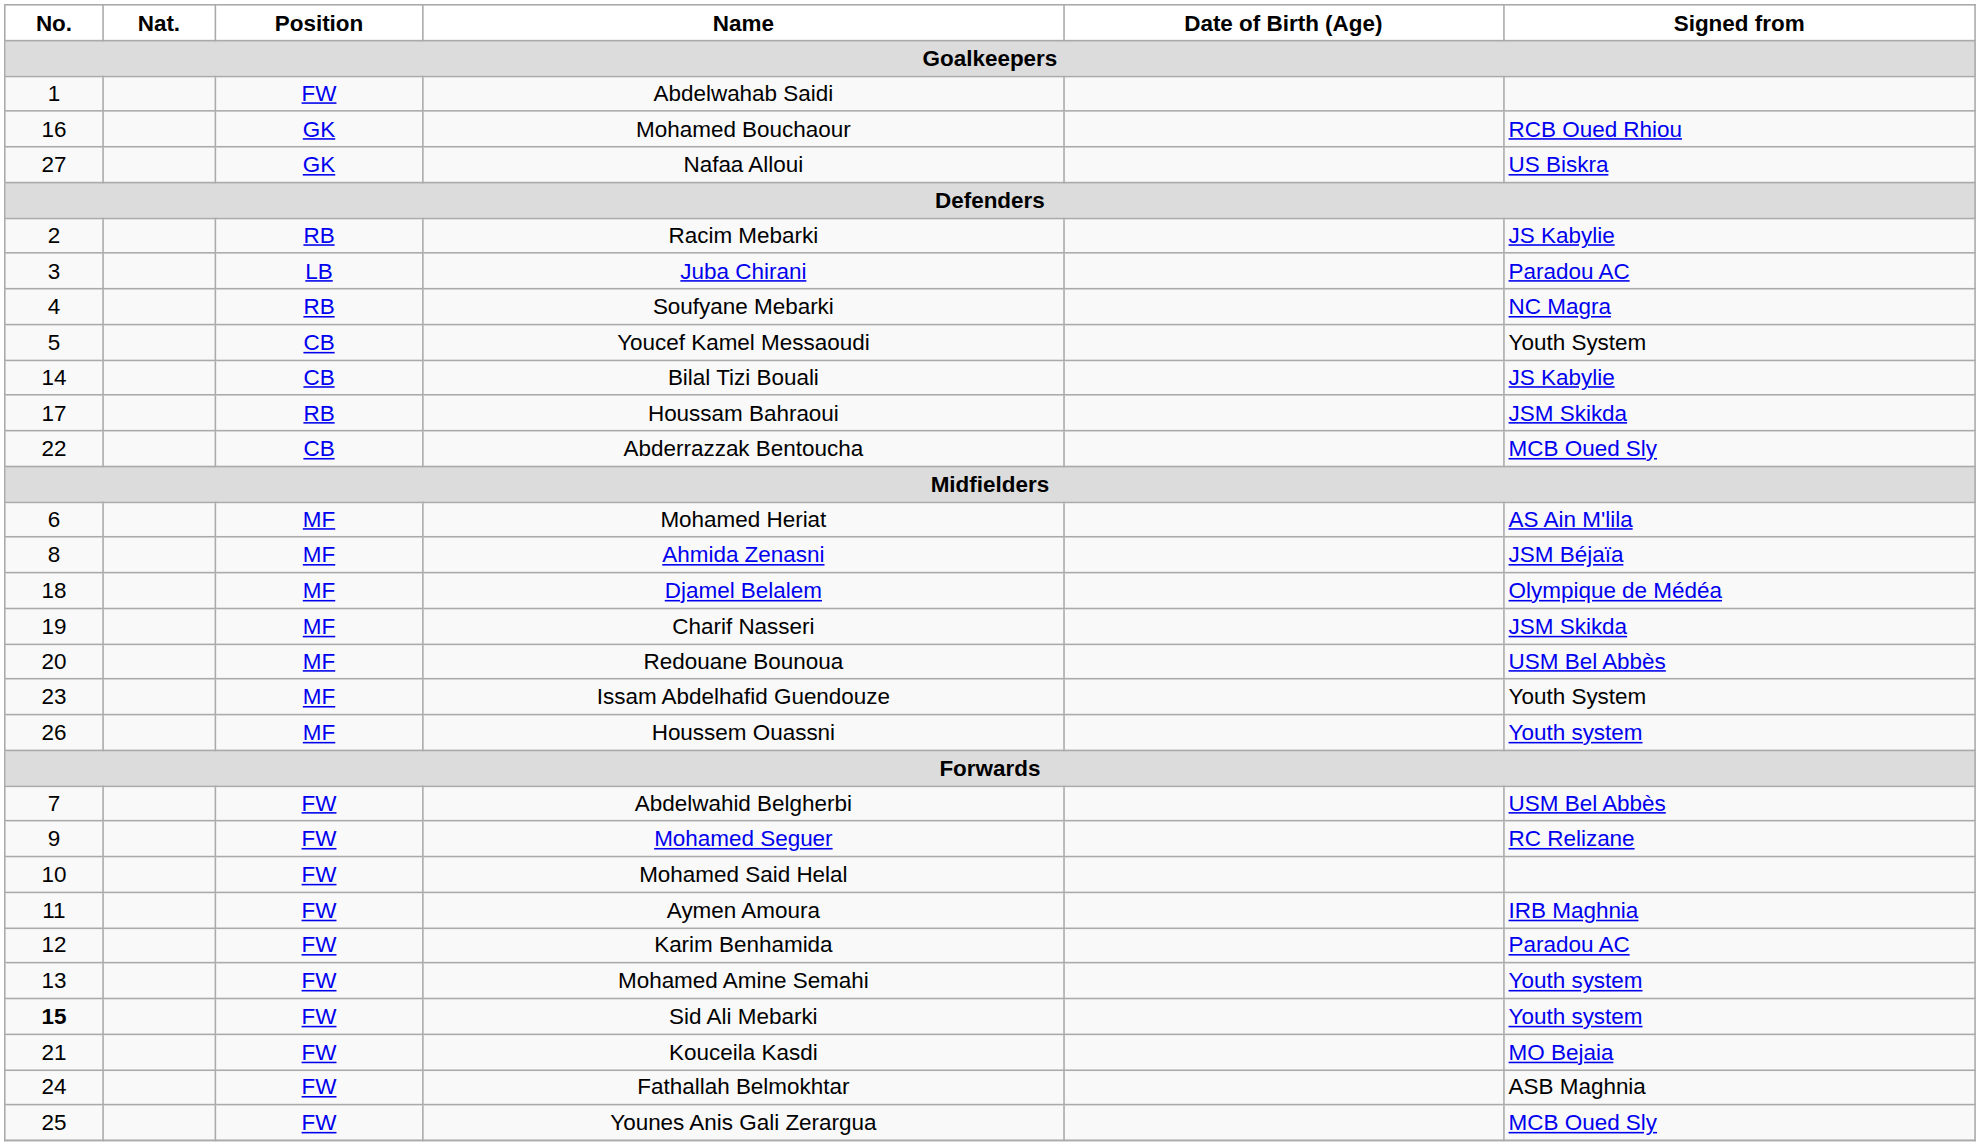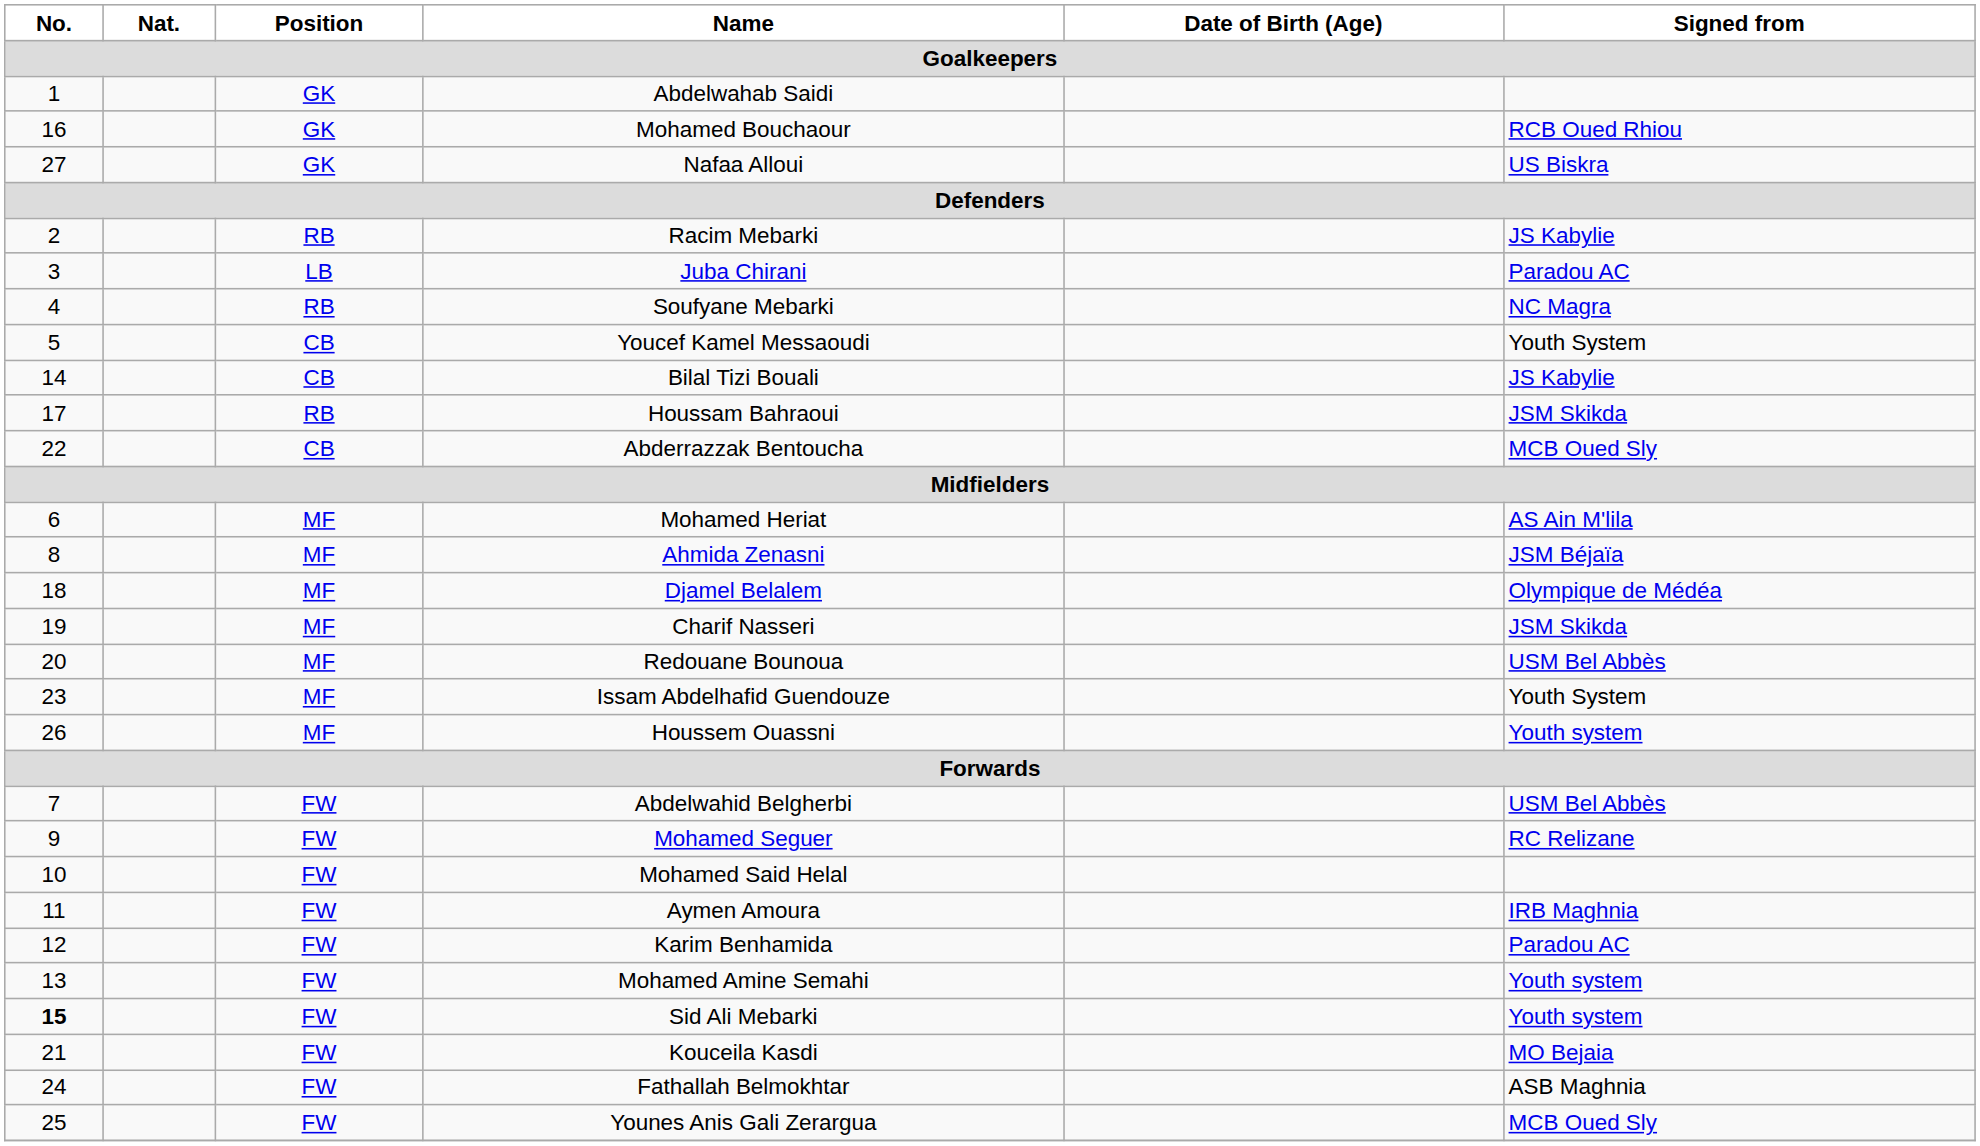 <table class="wikitable" style="text-align:center; font-size:90%; width:100%">
 <tr>
 <th style="background:white; color:black; text-align:center;">No.</th>
 <th style="background:white; color:black; text-align:center;">Nat.</th>
 <th style="background:white; color:black; text-align:center;">Position</th>
 <th style="background:white; color:black; text-align:center;">Name</th>
 <th style="background:white; color:black; text-align:center;">Date of Birth (Age)</th>
 <th style="background:white; color:black; text-align:center;">Signed from</th>
 </tr>
 <tr>
 <th colspan=10 style="background:#DCDCDC; text-align:center;">Goalkeepers</th>
 </tr>
 <tr>
 <td>1</td>
 <td></td>
-<td><a href='#'>FW</a></td>
+<td><a href='#'>GK</a></td>
 <td>Abdelwahab Saidi</td>
 <td></td>
 <td style="text-align:left"></td>
 </tr>
 <tr>
 <td>16</td>
 <td></td>
 <td><a href='#'>GK</a></td>
 <td>Mohamed Bouchaour</td>
 <td></td>
 <td style="text-align:left"> <a href='#'>RCB Oued Rhiou</a></td>
 </tr>
 <tr>
 <td>27</td>
 <td></td>
 <td><a href='#'>GK</a></td>
 <td>Nafaa Alloui</td>
 <td></td>
 <td style="text-align:left"> <a href='#'>US Biskra</a></td>
 </tr>
 <tr>
 <th colspan=10 style="background:#DCDCDC; text-align:center;">Defenders</th>
 </tr>
 <tr>
 <td>2</td>
 <td></td>
 <td><a href='#'>RB</a></td>
 <td>Racim Mebarki</td>
 <td></td>
 <td style="text-align:left"> <a href='#'>JS Kabylie</a></td>
 </tr>
 <tr>
 <td>3</td>
 <td></td>
 <td><a href='#'>LB</a></td>
 <td><a href='#'>Juba Chirani</a></td>
 <td></td>
 <td style="text-align:left"> <a href='#'>Paradou AC</a></td>
 </tr>
 <tr>
 <td>4</td>
 <td></td>
 <td><a href='#'>RB</a></td>
 <td>Soufyane Mebarki</td>
 <td></td>
 <td style="text-align:left"> <a href='#'>NC Magra</a></td>
 </tr>
 <tr>
 <td>5</td>
 <td></td>
 <td><a href='#'>CB</a></td>
 <td>Youcef Kamel Messaoudi</td>
 <td></td>
 <td style="text-align:left"> Youth System</td>
 </tr>
 <tr>
 <td>14</td>
 <td></td>
 <td><a href='#'>CB</a></td>
 <td>Bilal Tizi Bouali</td>
 <td></td>
 <td style="text-align:left"> <a href='#'>JS Kabylie</a></td>
 </tr>
 <tr>
 <td>17</td>
 <td></td>
 <td><a href='#'>RB</a></td>
 <td>Houssam Bahraoui</td>
 <td></td>
 <td style="text-align:left"> <a href='#'>JSM Skikda</a></td>
 </tr>
 <tr>
 <td>22</td>
 <td></td>
 <td><a href='#'>CB</a></td>
 <td>Abderrazzak Bentoucha</td>
 <td></td>
 <td style="text-align:left"> <a href='#'>MCB Oued Sly</a></td>
 </tr>
 <tr>
 <th colspan=10 style="background:#DCDCDC; text-align:center;">Midfielders</th>
 </tr>
 <tr>
 <td>6</td>
 <td></td>
 <td><a href='#'>MF</a></td>
 <td>Mohamed Heriat</td>
 <td></td>
 <td style="text-align:left"> <a href='#'>AS Ain M'lila</a></td>
 </tr>
 <tr>
 <td>8</td>
 <td></td>
 <td><a href='#'>MF</a></td>
 <td><a href='#'>Ahmida Zenasni</a></td>
 <td></td>
 <td style="text-align:left"> <a href='#'>JSM Béjaïa</a></td>
 </tr>
 <tr>
 <td>18</td>
 <td></td>
 <td><a href='#'>MF</a></td>
 <td><a href='#'>Djamel Belalem</a></td>
 <td></td>
 <td style="text-align:left"> <a href='#'>Olympique de Médéa</a></td>
 </tr>
 <tr>
 <td>19</td>
 <td></td>
 <td><a href='#'>MF</a></td>
 <td>Charif Nasseri</td>
 <td></td>
 <td style="text-align:left"> <a href='#'>JSM Skikda</a></td>
 </tr>
 <tr>
 <td>20</td>
 <td></td>
 <td><a href='#'>MF</a></td>
 <td>Redouane Bounoua</td>
 <td></td>
 <td style="text-align:left"> <a href='#'>USM Bel Abbès</a></td>
 </tr>
 <tr>
 <td>23</td>
 <td></td>
 <td><a href='#'>MF</a></td>
 <td>Issam Abdelhafid Guendouze</td>
 <td></td>
 <td style="text-align:left"> Youth System</td>
 </tr>
 <tr>
 <td>26</td>
 <td></td>
 <td><a href='#'>MF</a></td>
 <td>Houssem Ouassni</td>
 <td></td>
 <td style="text-align:left"> <a href='#'>Youth system</a></td>
 </tr>
 <tr>
 <th colspan=10 style="background:#DCDCDC; text-align:center;">Forwards</th>
 </tr>
 <tr>
 <td>7</td>
 <td></td>
 <td><a href='#'>FW</a></td>
 <td>Abdelwahid Belgherbi</td>
 <td></td>
 <td style="text-align:left"> <a href='#'>USM Bel Abbès</a></td>
 </tr>
 <tr>
 <td>9</td>
 <td></td>
 <td><a href='#'>FW</a></td>
 <td><a href='#'>Mohamed Seguer</a></td>
 <td></td>
 <td style="text-align:left"> <a href='#'>RC Relizane</a></td>
 </tr>
 <tr>
 <td>10</td>
 <td></td>
 <td><a href='#'>FW</a></td>
 <td>Mohamed Said Helal</td>
 <td></td>
 <td style="text-align:left"></td>
 </tr>
 <tr>
 <td>11</td>
 <td></td>
 <td><a href='#'>FW</a></td>
 <td>Aymen Amoura</td>
 <td></td>
 <td style="text-align:left"> <a href='#'>IRB Maghnia</a></td>
 </tr>
 <tr>
 <td>12</td>
 <td></td>
 <td><a href='#'>FW</a></td>
 <td>Karim Benhamida</td>
 <td></td>
 <td style="text-align:left"> <a href='#'>Paradou AC</a></td>
 </tr>
 <tr>
 <td>13</td>
 <td></td>
 <td><a href='#'>FW</a></td>
 <td>Mohamed Amine Semahi</td>
 <td></td>
 <td style="text-align:left"> <a href='#'>Youth system</a></td>
 </tr>
 <tr>
 <td><strong>15</strong></td>
 <td></td>
 <td><a href='#'>FW</a></td>
 <td>Sid Ali Mebarki</td>
 <td></td>
 <td style="text-align:left"> <a href='#'>Youth system</a></td>
 </tr>
 <tr>
 <td>21</td>
 <td></td>
 <td><a href='#'>FW</a></td>
 <td>Kouceila Kasdi</td>
 <td></td>
 <td style="text-align:left"> <a href='#'>MO Bejaia</a></td>
 </tr>
 <tr>
 <td>24</td>
 <td></td>
 <td><a href='#'>FW</a></td>
 <td>Fathallah Belmokhtar</td>
 <td></td>
 <td style="text-align:left"> ASB Maghnia</td>
 </tr>
 <tr>
 <td>25</td>
 <td></td>
 <td><a href='#'>FW</a></td>
 <td>Younes Anis Gali Zerargua</td>
 <td></td>
 <td style="text-align:left"> <a href='#'>MCB Oued Sly</a></td>
 </tr>
 <tr>
 </tr>
 </table>
